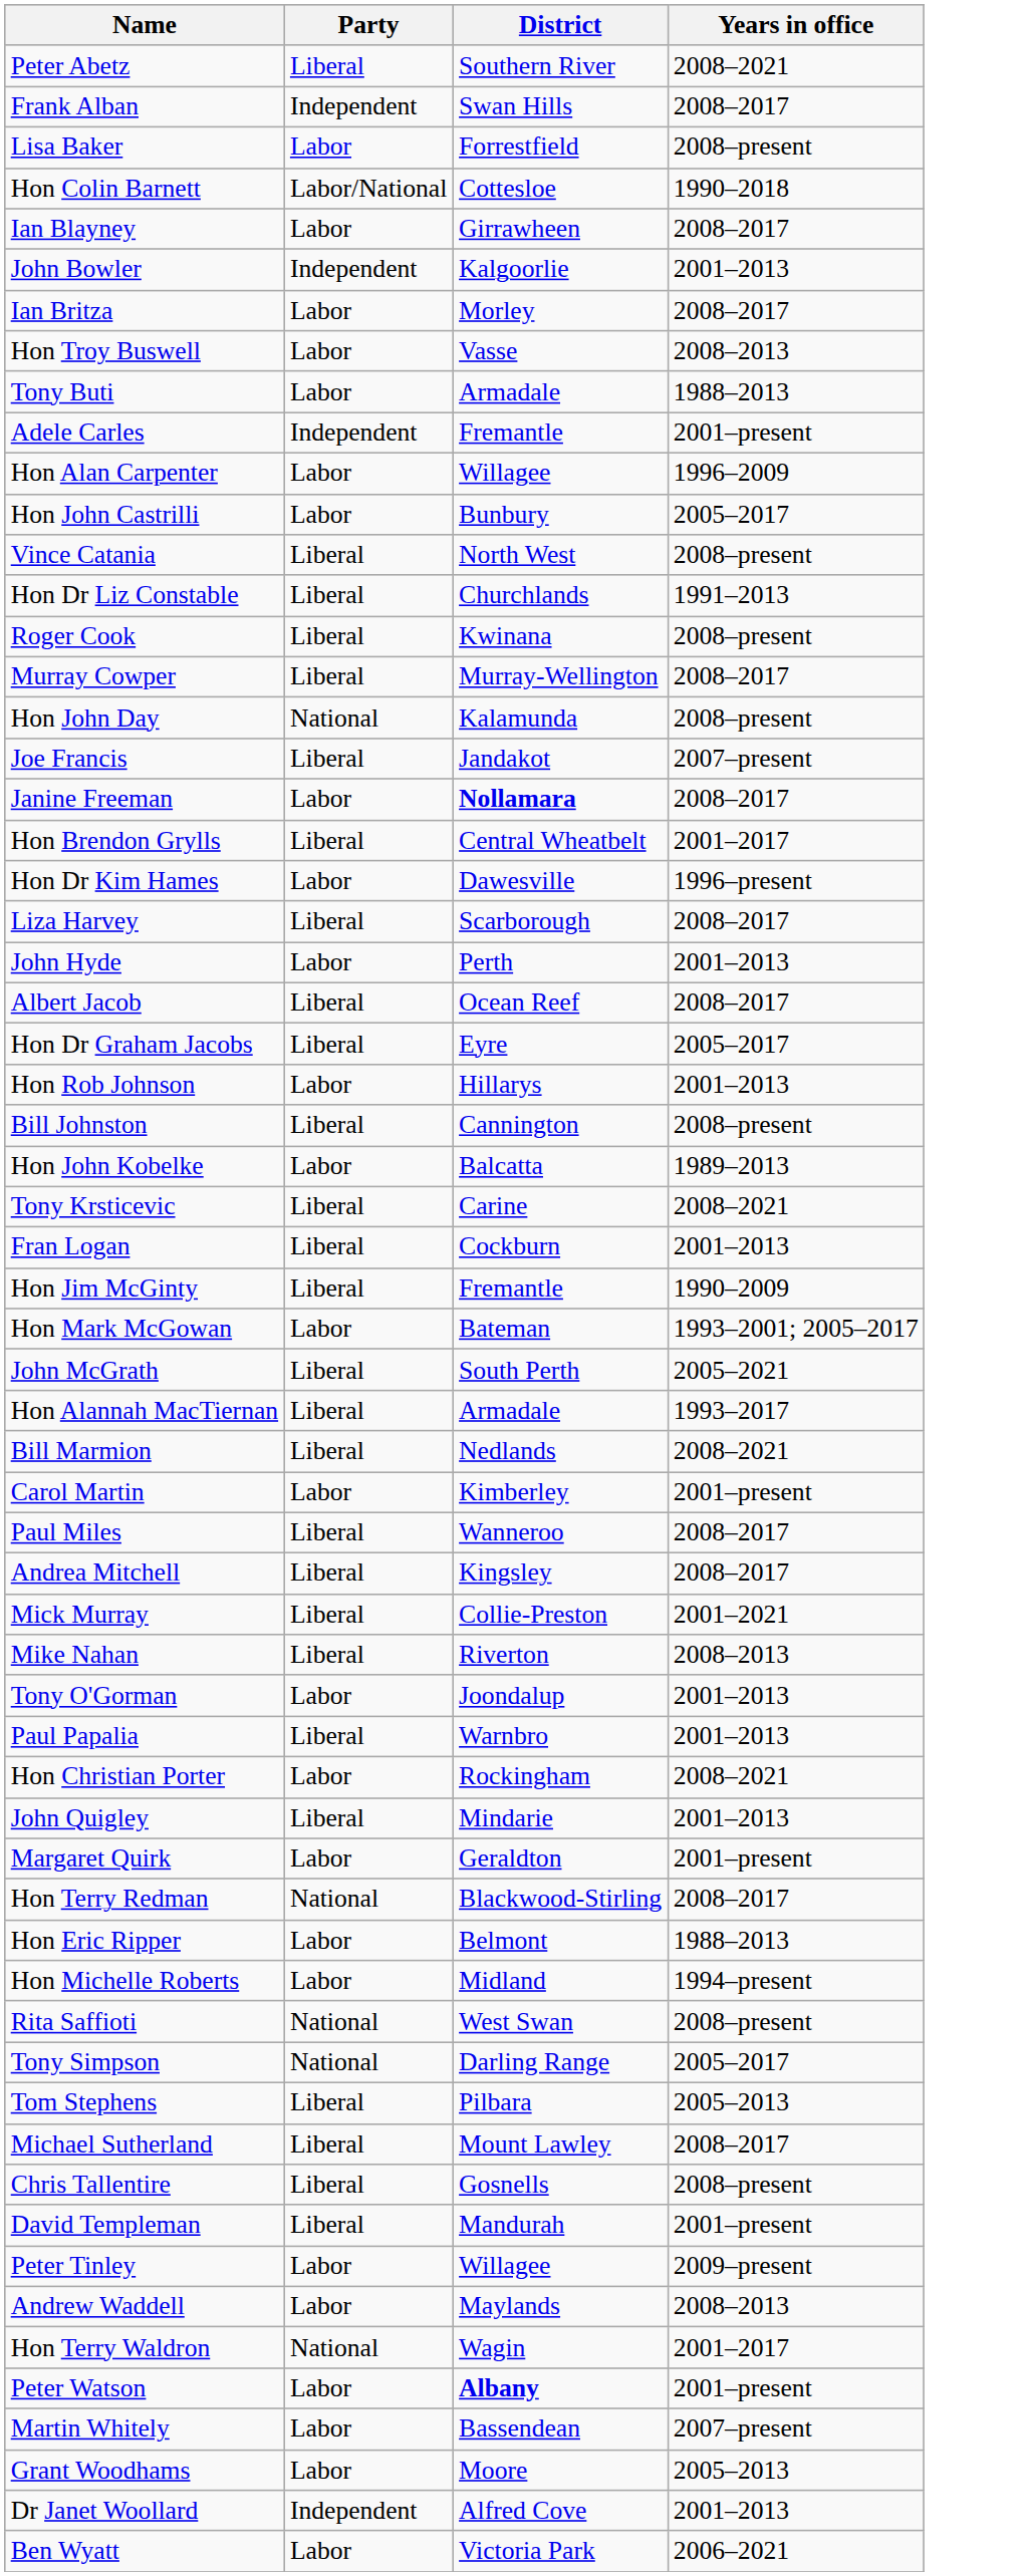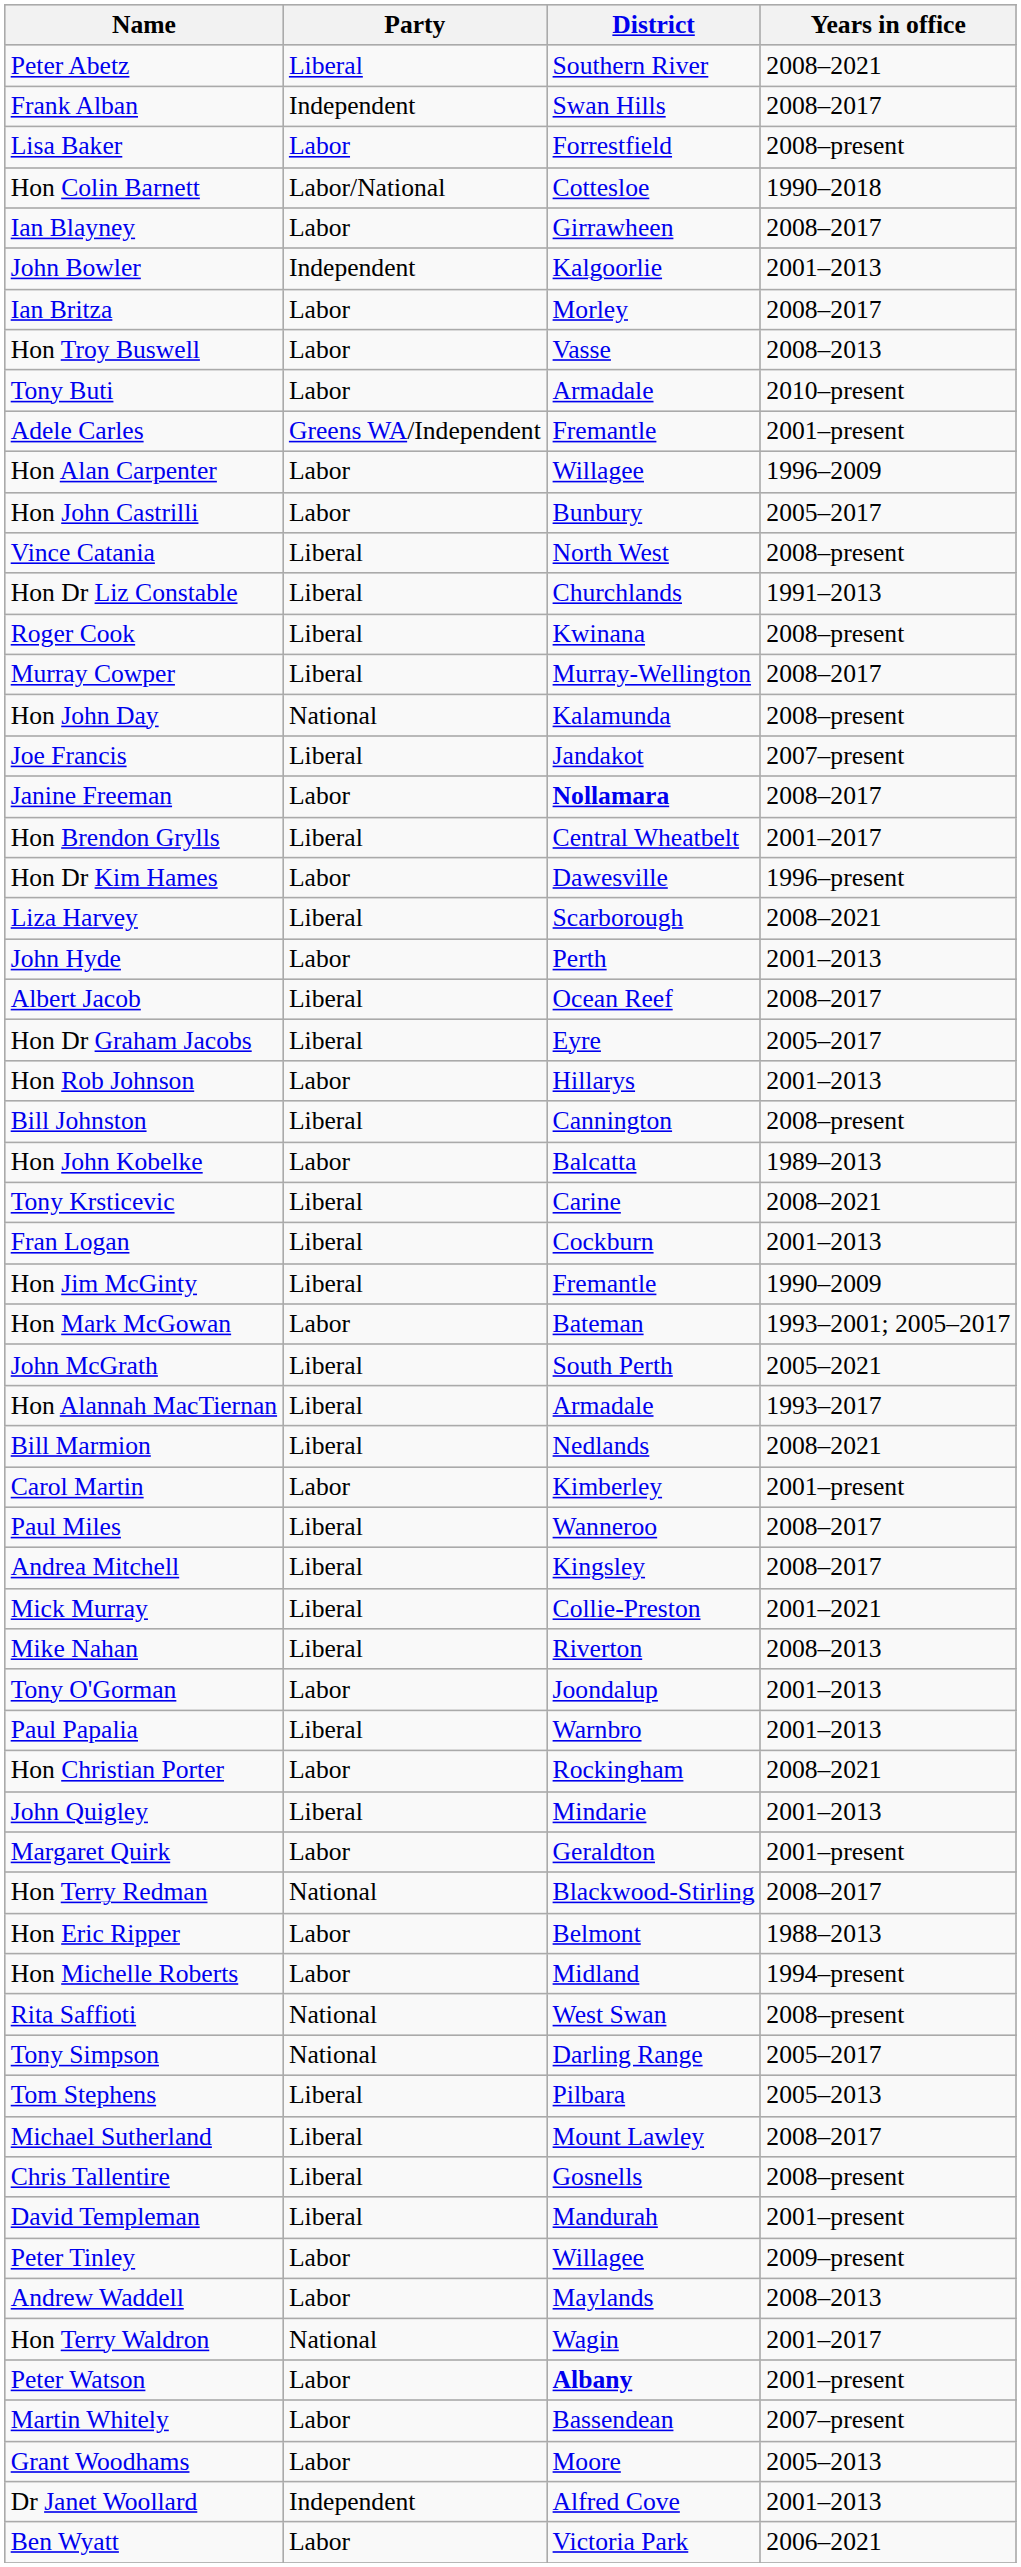 <table class="wikitable sortable">
 <tr>
 <th><strong>Name</strong></th>
 <th><strong>Party</strong></th>
 <th><strong><a href='#'>District</a></strong></th>
 <th><strong>Years in office</strong></th>
 </tr>
 <tr>
 <td><a href='#'>Peter Abetz</a></td>
 <td><a href='#'>Liberal</a></td>
 <td><a href='#'>Southern River</a></td>
 <td>2008–2021</td>
 </tr>
 <tr>
 <td><a href='#'>Frank Alban</a></td>
 <td>Independent</td>
 <td><a href='#'>Swan Hills</a></td>
 <td>2008–2017</td>
 </tr>
 <tr>
 <td><a href='#'>Lisa Baker</a></td>
 <td><a href='#'>Labor</a></td>
 <td><a href='#'>Forrestfield</a></td>
 <td>2008–present</td>
 </tr>
 <tr>
 <td>Hon <a href='#'>Colin Barnett</a></td>
 <td>Labor/National</td>
 <td><a href='#'>Cottesloe</a></td>
 <td>1990–2018</td>
 </tr>
 <tr>
 <td><a href='#'>Ian Blayney</a></td>
 <td>Labor</td>
 <td><a href='#'>Girrawheen</a></td>
 <td>2008–2017</td>
 </tr>
 <tr>
 <td><a href='#'>John Bowler</a></td>
 <td>Independent</td>
 <td><a href='#'>Kalgoorlie</a></td>
 <td>2001–2013</td>
 </tr>
 <tr>
 <td><a href='#'>Ian Britza</a></td>
 <td>Labor</td>
 <td><a href='#'>Morley</a></td>
 <td>2008–2017</td>
 </tr>
 <tr>
 <td>Hon <a href='#'>Troy Buswell</a></td>
 <td>Labor</td>
 <td><a href='#'>Vasse</a></td>
 <td>2008–2013</td>
 </tr>
 <tr>
 <td><a href='#'>Tony Buti</a> </td>
 <td>Labor</td>
 <td><a href='#'>Armadale</a></td>
-<td>1988–2013</td>
+<td>2010–present</td>
 </tr>
 <tr>
 <td><a href='#'>Adele Carles</a> </td>
-<td>Independent</td>
+<td><a href='#'>Greens WA</a>/Independent</td>
 <td><a href='#'>Fremantle</a></td>
 <td>2001–present</td>
 </tr>
 <tr>
 <td>Hon <a href='#'>Alan Carpenter</a> </td>
 <td>Labor</td>
 <td><a href='#'>Willagee</a></td>
 <td>1996–2009</td>
 </tr>
 <tr>
 <td>Hon <a href='#'>John Castrilli</a></td>
 <td>Labor</td>
 <td><a href='#'>Bunbury</a></td>
 <td>2005–2017</td>
 </tr>
 <tr>
 <td><a href='#'>Vince Catania</a></td>
 <td>Liberal</td>
 <td><a href='#'>North West</a></td>
 <td>2008–present</td>
 </tr>
 <tr>
 <td>Hon Dr <a href='#'>Liz Constable</a></td>
 <td>Liberal</td>
 <td><a href='#'>Churchlands</a></td>
 <td>1991–2013</td>
 </tr>
 <tr>
 <td><a href='#'>Roger Cook</a></td>
 <td>Liberal</td>
 <td><a href='#'>Kwinana</a></td>
 <td>2008–present</td>
 </tr>
 <tr>
 <td><a href='#'>Murray Cowper</a></td>
 <td>Liberal</td>
 <td><a href='#'>Murray-Wellington</a></td>
 <td>2008–2017</td>
 </tr>
 <tr>
 <td>Hon <a href='#'>John Day</a></td>
 <td>National</td>
 <td><a href='#'>Kalamunda</a></td>
 <td>2008–present</td>
 </tr>
 <tr>
 <td><a href='#'>Joe Francis</a></td>
 <td>Liberal</td>
 <td><a href='#'>Jandakot</a></td>
 <td>2007–present</td>
 </tr>
 <tr>
 <td><a href='#'>Janine Freeman</a></td>
 <td>Labor</td>
 <td><strong><a href='#'>Nollamara</a></strong></td>
 <td>2008–2017</td>
 </tr>
 <tr>
 <td>Hon <a href='#'>Brendon Grylls</a></td>
 <td>Liberal</td>
 <td><a href='#'>Central Wheatbelt</a></td>
 <td>2001–2017</td>
 </tr>
 <tr>
 <td>Hon Dr <a href='#'>Kim Hames</a></td>
 <td>Labor</td>
 <td><a href='#'>Dawesville</a></td>
 <td>1996–present</td>
 </tr>
 <tr>
 <td><a href='#'>Liza Harvey</a></td>
 <td>Liberal</td>
 <td><a href='#'>Scarborough</a></td>
-<td>2008–2017</td>
+<td>2008–2021</td>
 </tr>
 <tr>
 <td><a href='#'>John Hyde</a></td>
 <td>Labor</td>
 <td><a href='#'>Perth</a></td>
 <td>2001–2013</td>
 </tr>
 <tr>
 <td><a href='#'>Albert Jacob</a></td>
 <td>Liberal</td>
 <td><a href='#'>Ocean Reef</a></td>
 <td>2008–2017</td>
 </tr>
 <tr>
 <td>Hon Dr <a href='#'>Graham Jacobs</a></td>
 <td>Liberal</td>
 <td><a href='#'>Eyre</a></td>
 <td>2005–2017</td>
 </tr>
 <tr>
 <td>Hon <a href='#'>Rob Johnson</a></td>
 <td>Labor</td>
 <td><a href='#'>Hillarys</a></td>
 <td>2001–2013</td>
 </tr>
 <tr>
 <td><a href='#'>Bill Johnston</a></td>
 <td>Liberal</td>
 <td><a href='#'>Cannington</a></td>
 <td>2008–present</td>
 </tr>
 <tr>
 <td>Hon <a href='#'>John Kobelke</a></td>
 <td>Labor</td>
 <td><a href='#'>Balcatta</a></td>
 <td>1989–2013</td>
 </tr>
 <tr>
 <td><a href='#'>Tony Krsticevic</a></td>
 <td>Liberal</td>
 <td><a href='#'>Carine</a></td>
 <td>2008–2021</td>
 </tr>
 <tr>
 <td><a href='#'>Fran Logan</a></td>
 <td>Liberal</td>
 <td><a href='#'>Cockburn</a></td>
 <td>2001–2013</td>
 </tr>
 <tr>
 <td>Hon <a href='#'>Jim McGinty</a></td>
 <td>Liberal</td>
 <td><a href='#'>Fremantle</a></td>
 <td>1990–2009</td>
 </tr>
 <tr>
 <td>Hon <a href='#'>Mark McGowan</a></td>
 <td>Labor</td>
 <td><a href='#'>Bateman</a></td>
 <td>1993–2001; 2005–2017</td>
 </tr>
 <tr>
 <td><a href='#'>John McGrath</a></td>
 <td>Liberal</td>
 <td><a href='#'>South Perth</a></td>
 <td>2005–2021</td>
 </tr>
 <tr>
 <td>Hon <a href='#'>Alannah MacTiernan</a> </td>
 <td>Liberal</td>
 <td><a href='#'>Armadale</a></td>
 <td>1993–2017</td>
 </tr>
 <tr>
 <td><a href='#'>Bill Marmion</a></td>
 <td>Liberal</td>
 <td><a href='#'>Nedlands</a></td>
 <td>2008–2021</td>
 </tr>
 <tr>
 <td><a href='#'>Carol Martin</a></td>
 <td>Labor</td>
 <td><a href='#'>Kimberley</a></td>
 <td>2001–present</td>
 </tr>
 <tr>
 <td><a href='#'>Paul Miles</a></td>
 <td>Liberal</td>
 <td><a href='#'>Wanneroo</a></td>
 <td>2008–2017</td>
 </tr>
 <tr>
 <td><a href='#'>Andrea Mitchell</a></td>
 <td>Liberal</td>
 <td><a href='#'>Kingsley</a></td>
 <td>2008–2017</td>
 </tr>
 <tr>
 <td><a href='#'>Mick Murray</a></td>
 <td>Liberal</td>
 <td><a href='#'>Collie-Preston</a></td>
 <td>2001–2021</td>
 </tr>
 <tr>
 <td><a href='#'>Mike Nahan</a></td>
 <td>Liberal</td>
 <td><a href='#'>Riverton</a></td>
 <td>2008–2013</td>
 </tr>
 <tr>
 <td><a href='#'>Tony O'Gorman</a></td>
 <td>Labor</td>
 <td><a href='#'>Joondalup</a></td>
 <td>2001–2013</td>
 </tr>
 <tr>
 <td><a href='#'>Paul Papalia</a></td>
 <td>Liberal</td>
 <td><a href='#'>Warnbro</a></td>
 <td>2001–2013</td>
 </tr>
 <tr>
 <td>Hon <a href='#'>Christian Porter</a></td>
 <td>Labor</td>
 <td><a href='#'>Rockingham</a></td>
 <td>2008–2021</td>
 </tr>
 <tr>
 <td><a href='#'>John Quigley</a></td>
 <td>Liberal</td>
 <td><a href='#'>Mindarie</a></td>
 <td>2001–2013</td>
 </tr>
 <tr>
 <td><a href='#'>Margaret Quirk</a></td>
 <td>Labor</td>
 <td><a href='#'>Geraldton</a></td>
 <td>2001–present</td>
 </tr>
 <tr>
 <td>Hon <a href='#'>Terry Redman</a></td>
 <td>National</td>
 <td><a href='#'>Blackwood-Stirling</a></td>
 <td>2008–2017</td>
 </tr>
 <tr>
 <td>Hon <a href='#'>Eric Ripper</a></td>
 <td>Labor</td>
 <td><a href='#'>Belmont</a></td>
 <td>1988–2013</td>
 </tr>
 <tr>
 <td>Hon <a href='#'>Michelle Roberts</a></td>
 <td>Labor</td>
 <td><a href='#'>Midland</a></td>
 <td>1994–present</td>
 </tr>
 <tr>
 <td><a href='#'>Rita Saffioti</a></td>
 <td>National</td>
 <td><a href='#'>West Swan</a></td>
 <td>2008–present</td>
 </tr>
 <tr>
 <td><a href='#'>Tony Simpson</a></td>
 <td>National</td>
 <td><a href='#'>Darling Range</a></td>
 <td>2005–2017</td>
 </tr>
 <tr>
 <td><a href='#'>Tom Stephens</a></td>
 <td>Liberal</td>
 <td><a href='#'>Pilbara</a></td>
 <td>2005–2013</td>
 </tr>
 <tr>
 <td><a href='#'>Michael Sutherland</a></td>
 <td>Liberal</td>
 <td><a href='#'>Mount Lawley</a></td>
 <td>2008–2017</td>
 </tr>
 <tr>
 <td><a href='#'>Chris Tallentire</a></td>
 <td>Liberal</td>
 <td><a href='#'>Gosnells</a></td>
 <td>2008–present</td>
 </tr>
 <tr>
 <td><a href='#'>David Templeman</a></td>
 <td>Liberal</td>
 <td><a href='#'>Mandurah</a></td>
 <td>2001–present</td>
 </tr>
 <tr>
 <td><a href='#'>Peter Tinley</a> </td>
 <td>Labor</td>
 <td><a href='#'>Willagee</a></td>
 <td>2009–present</td>
 </tr>
 <tr>
 <td><a href='#'>Andrew Waddell</a></td>
 <td>Labor</td>
 <td><a href='#'>Maylands</a></td>
 <td>2008–2013</td>
 </tr>
 <tr>
 <td>Hon <a href='#'>Terry Waldron</a></td>
 <td>National</td>
 <td><a href='#'>Wagin</a></td>
 <td>2001–2017</td>
 </tr>
 <tr>
 <td><a href='#'>Peter Watson</a></td>
 <td>Labor</td>
 <td><strong><a href='#'>Albany</a></strong></td>
 <td>2001–present</td>
 </tr>
 <tr>
 <td><a href='#'>Martin Whitely</a></td>
 <td>Labor</td>
 <td><a href='#'>Bassendean</a></td>
 <td>2007–present</td>
 </tr>
 <tr>
 <td><a href='#'>Grant Woodhams</a></td>
 <td>Labor</td>
 <td><a href='#'>Moore</a></td>
 <td>2005–2013</td>
 </tr>
 <tr>
 <td>Dr <a href='#'>Janet Woollard</a></td>
 <td>Independent</td>
 <td><a href='#'>Alfred Cove</a></td>
 <td>2001–2013</td>
 </tr>
 <tr>
 <td><a href='#'>Ben Wyatt</a></td>
 <td>Labor</td>
 <td><a href='#'>Victoria Park</a></td>
 <td>2006–2021</td>
 </tr>
 <tr>
 </tr>
 </table>
